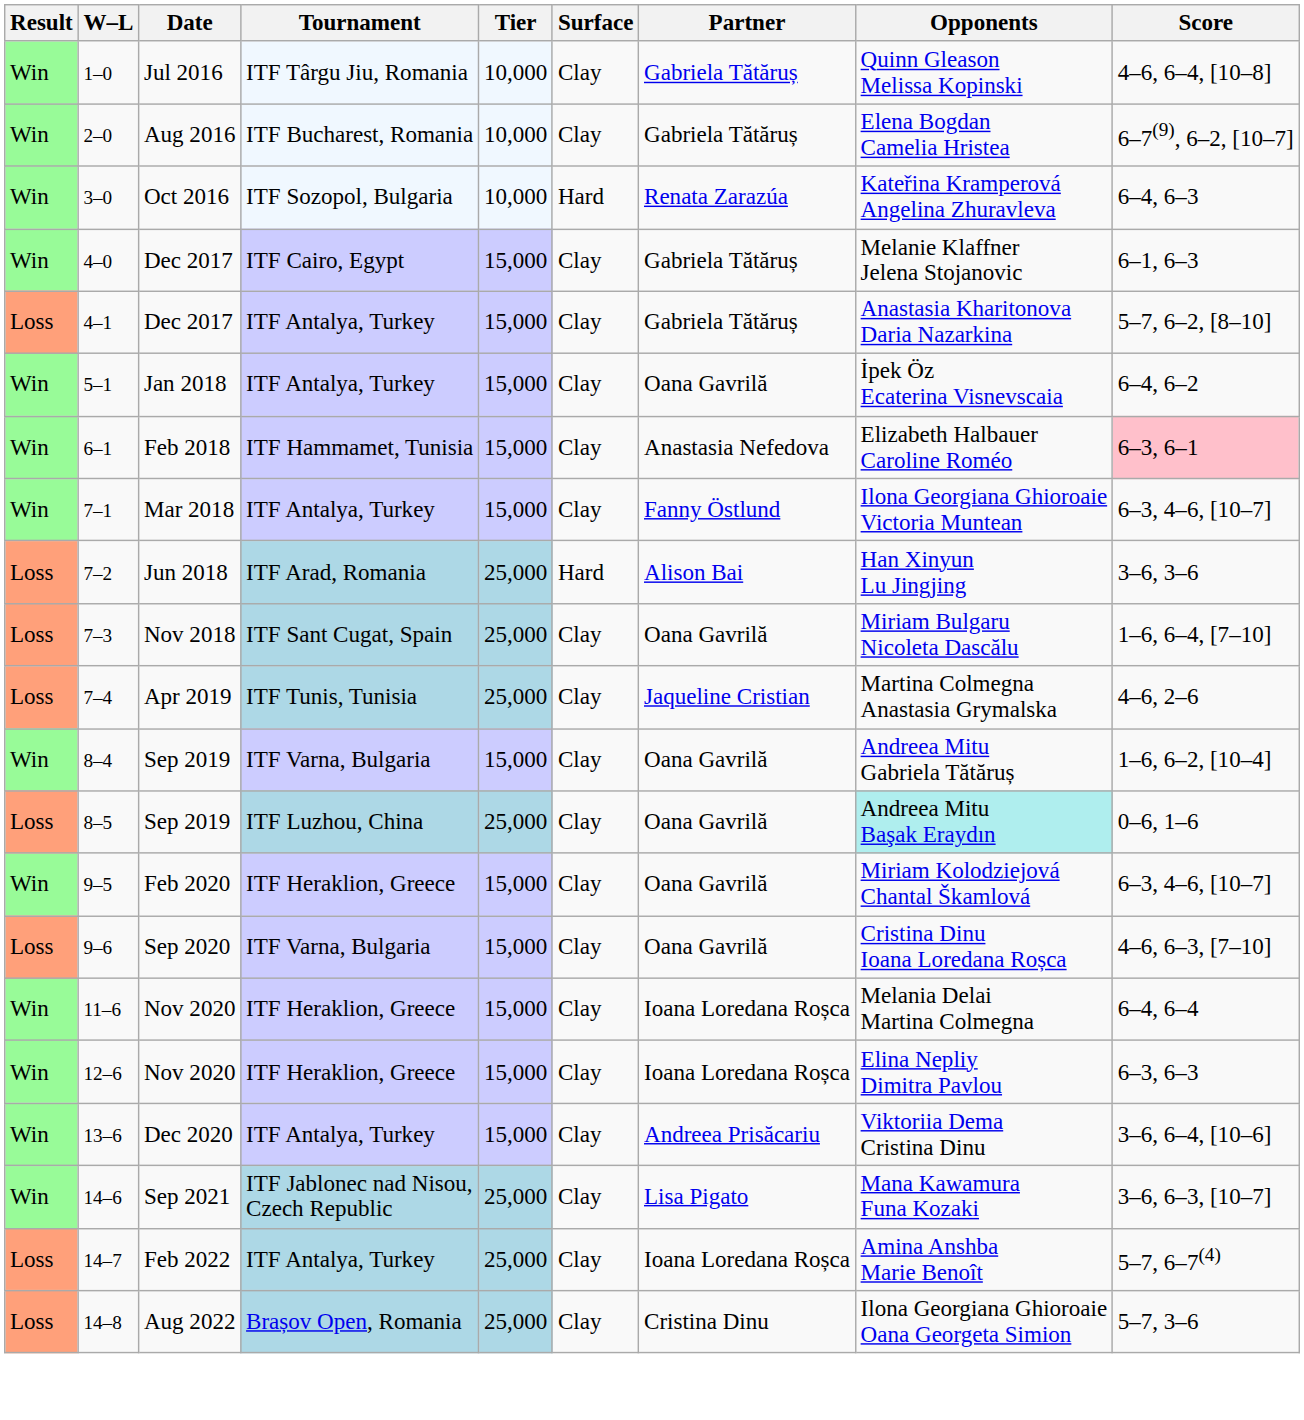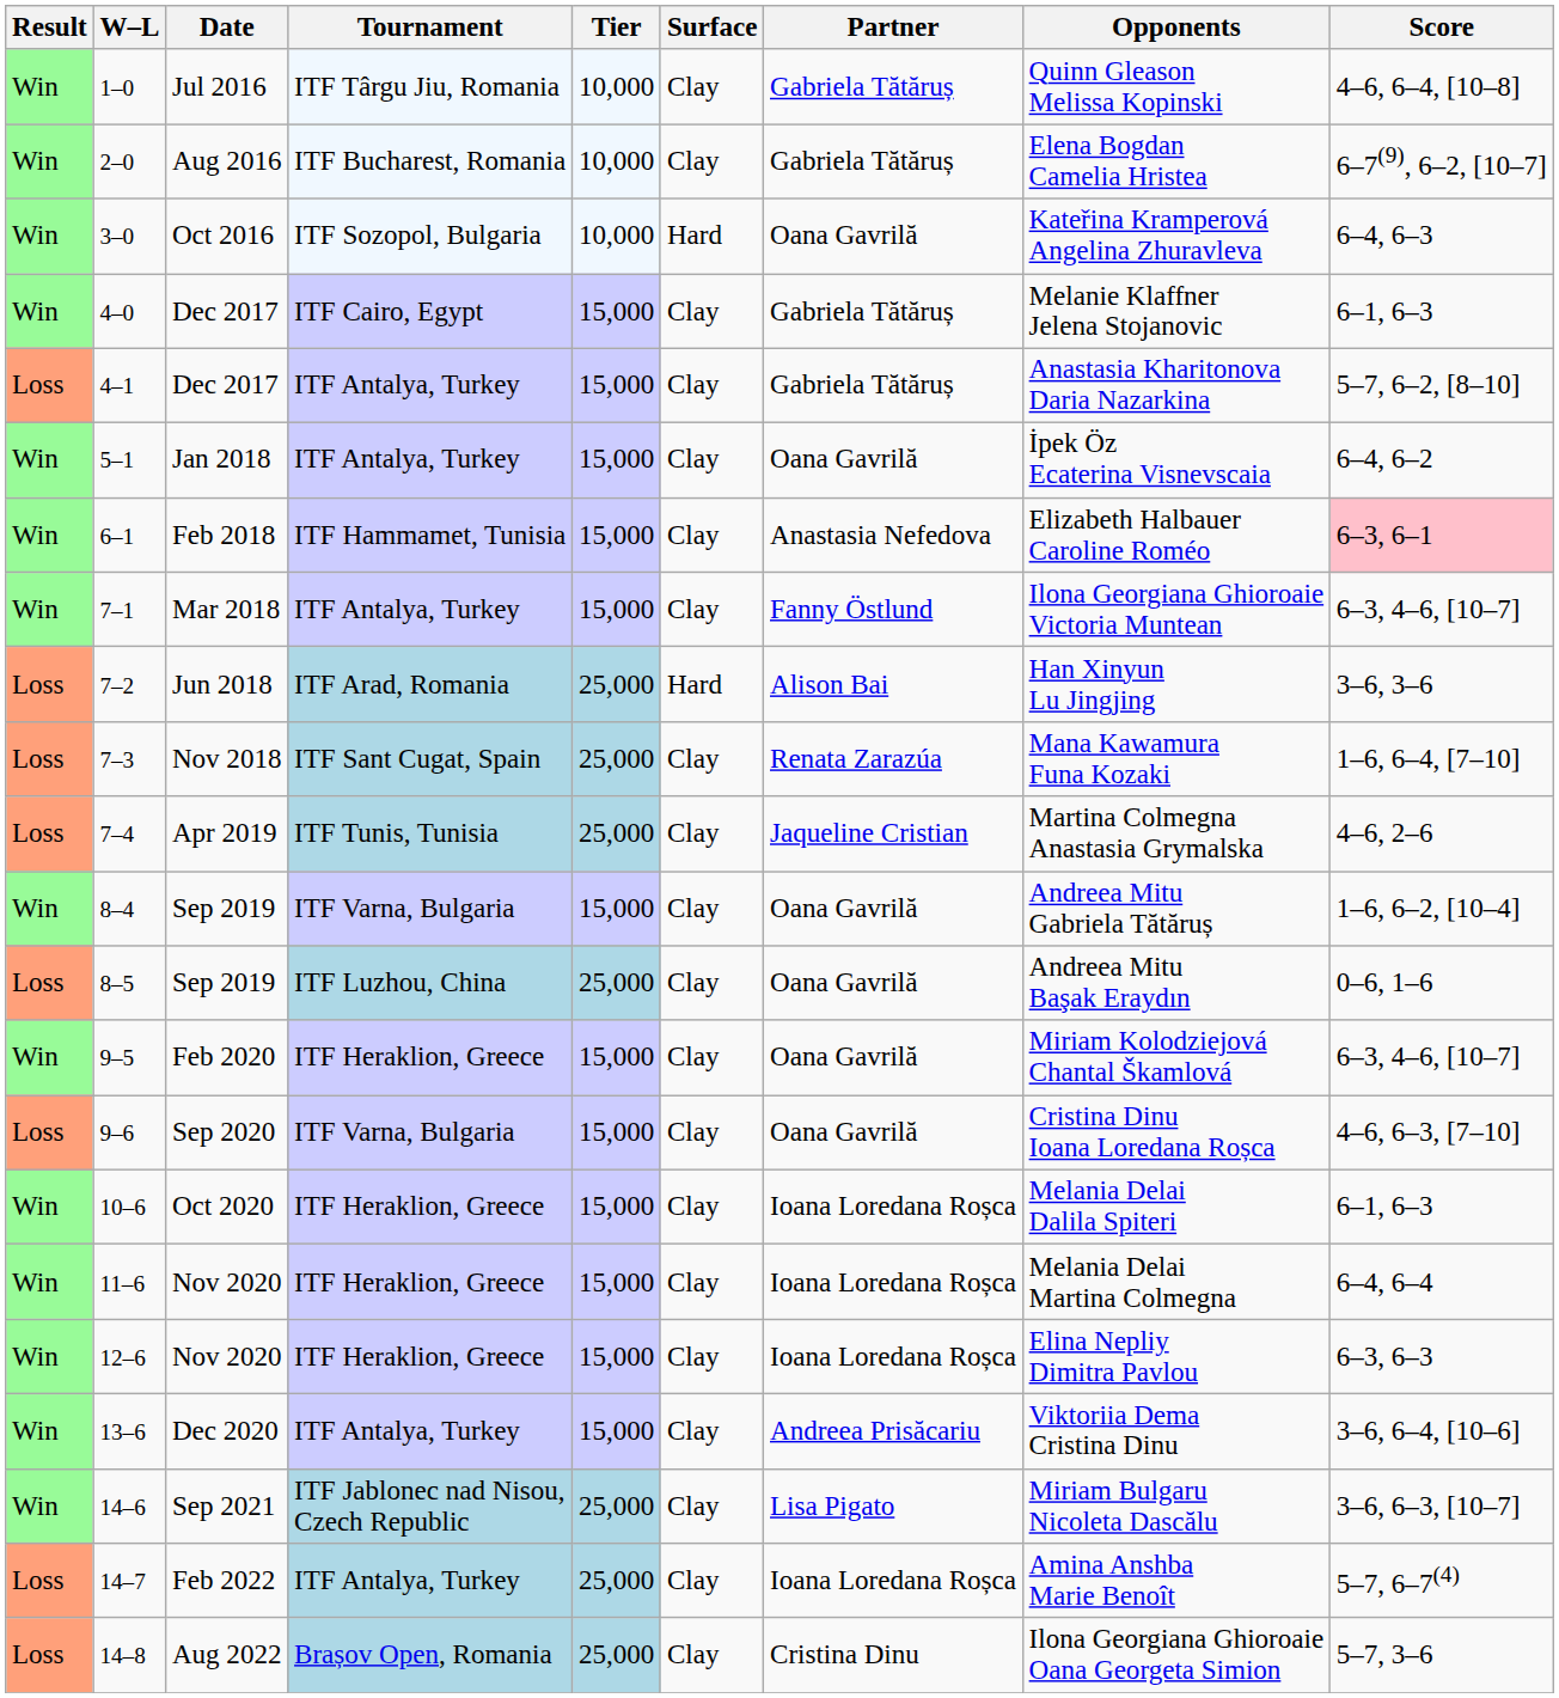 <table class="sortable wikitable">
 <tr>
 <th>Result</th>
 <th class="unsortable">W–L</th>
 <th>Date</th>
 <th>Tournament</th>
 <th>Tier</th>
 <th>Surface</th>
 <th>Partner</th>
 <th>Opponents</th>
 <th class="unsortable">Score</th>
 </tr>
 <tr>
 <td bgcolor="98FB98">Win</td>
 <td><small>1–0</small></td>
 <td>Jul 2016</td>
 <td style="background:#f0f8ff;">ITF Târgu Jiu, Romania</td>
 <td style="background:#f0f8ff;">10,000</td>
 <td>Clay</td>
 <td> <a href='#'>Gabriela Tătăruș</a></td>
 <td> <a href='#'>Quinn Gleason</a> <br>  <a href='#'>Melissa Kopinski</a></td>
 <td>4–6, 6–4, [10–8]</td>
 </tr>
 <tr>
 <td bgcolor="98FB98">Win</td>
 <td><small>2–0</small></td>
 <td>Aug 2016</td>
 <td style="background:#f0f8ff;">ITF Bucharest, Romania</td>
 <td style="background:#f0f8ff;">10,000</td>
 <td>Clay</td>
 <td> Gabriela Tătăruș</td>
 <td> <a href='#'>Elena Bogdan</a> <br>  <a href='#'>Camelia Hristea</a></td>
 <td>6–7<sup>(9)</sup>, 6–2, [10–7]</td>
 </tr>
 <tr>
 <td bgcolor="98FB98">Win</td>
 <td><small>3–0</small></td>
 <td>Oct 2016</td>
 <td style="background:#f0f8ff;">ITF Sozopol, Bulgaria</td>
 <td style="background:#f0f8ff;">10,000</td>
 <td>Hard</td>
-<td> <a href='#'>Renata Zarazúa</a></td>
+<td> Oana Gavrilă</td>
 <td> <a href='#'>Kateřina Kramperová</a> <br>  <a href='#'>Angelina Zhuravleva</a></td>
 <td>6–4, 6–3</td>
 </tr>
 <tr>
 <td bgcolor="98FB98">Win</td>
 <td><small>4–0</small></td>
 <td>Dec 2017</td>
 <td style="background:#ccccff;">ITF Cairo, Egypt</td>
 <td style="background:#ccccff;">15,000</td>
 <td>Clay</td>
 <td> Gabriela Tătăruș</td>
 <td> Melanie Klaffner <br>  Jelena Stojanovic</td>
 <td>6–1, 6–3</td>
 </tr>
 <tr>
 <td style="background:#ffa07a;">Loss</td>
 <td><small>4–1</small></td>
 <td>Dec 2017</td>
 <td style="background:#ccccff;">ITF Antalya, Turkey</td>
 <td style="background:#ccccff;">15,000</td>
 <td>Clay</td>
 <td> Gabriela Tătăruș</td>
 <td> <a href='#'>Anastasia Kharitonova</a> <br>  <a href='#'>Daria Nazarkina</a></td>
 <td>5–7, 6–2, [8–10]</td>
 </tr>
 <tr>
 <td bgcolor="98FB98">Win</td>
 <td><small>5–1</small></td>
 <td>Jan 2018</td>
 <td style="background:#ccccff;">ITF Antalya, Turkey</td>
 <td style="background:#ccccff;">15,000</td>
 <td>Clay</td>
 <td> Oana Gavrilă</td>
 <td> İpek Öz <br>  <a href='#'>Ecaterina Visnevscaia</a></td>
 <td>6–4, 6–2</td>
 </tr>
 <tr>
 <td bgcolor="98FB98">Win</td>
 <td><small>6–1</small></td>
 <td>Feb 2018</td>
 <td style="background:#ccccff;">ITF Hammamet, Tunisia</td>
 <td style="background:#ccccff;">15,000</td>
 <td>Clay</td>
 <td> Anastasia Nefedova</td>
 <td> Elizabeth Halbauer <br>  <a href='#'>Caroline Roméo</a></td>
 <td style="background: pink;">6–3, 6–1</td>
 </tr>
 <tr>
 <td bgcolor="98FB98">Win</td>
 <td><small>7–1</small></td>
 <td>Mar 2018</td>
 <td style="background:#ccccff;">ITF Antalya, Turkey</td>
 <td style="background:#ccccff;">15,000</td>
 <td>Clay</td>
 <td> <a href='#'>Fanny Östlund</a></td>
 <td> <a href='#'>Ilona Georgiana Ghioroaie</a> <br>  <a href='#'>Victoria Muntean</a></td>
 <td>6–3, 4–6, [10–7]</td>
 </tr>
 <tr>
 <td bgcolor="FFA07A">Loss</td>
 <td><small>7–2</small></td>
 <td>Jun 2018</td>
 <td style="background:lightblue;">ITF Arad, Romania</td>
 <td style="background:lightblue;">25,000</td>
 <td>Hard</td>
 <td> <a href='#'>Alison Bai</a></td>
 <td> <a href='#'>Han Xinyun</a> <br>  <a href='#'>Lu Jingjing</a></td>
 <td>3–6, 3–6</td>
 </tr>
 <tr>
 <td style="background:#ffa07a;">Loss</td>
 <td><small>7–3</small></td>
 <td>Nov 2018</td>
 <td style="background:lightblue;">ITF Sant Cugat, Spain</td>
 <td style="background:lightblue;">25,000</td>
 <td>Clay</td>
-<td> Oana Gavrilă</td>
-<td> <a href='#'>Miriam Bulgaru</a> <br>  <a href='#'>Nicoleta Dascălu</a></td>
+<td> <a href='#'>Renata Zarazúa</a></td>
+<td> <a href='#'>Mana Kawamura</a> <br>  <a href='#'>Funa Kozaki</a></td>
 <td>1–6, 6–4, [7–10]</td>
 </tr>
 <tr>
 <td style="background:#ffa07a;">Loss</td>
 <td><small>7–4</small></td>
 <td>Apr 2019</td>
 <td style="background:lightblue;">ITF Tunis, Tunisia</td>
 <td style="background:lightblue;">25,000</td>
 <td>Clay</td>
 <td> <a href='#'>Jaqueline Cristian</a></td>
 <td> Martina Colmegna <br>  Anastasia Grymalska</td>
 <td>4–6, 2–6</td>
 </tr>
 <tr>
 <td bgcolor="98FB98">Win</td>
 <td><small>8–4</small></td>
 <td>Sep 2019</td>
 <td style="background:#ccccff;">ITF Varna, Bulgaria</td>
 <td style="background:#ccccff;">15,000</td>
 <td>Clay</td>
 <td> Oana Gavrilă</td>
 <td> <a href='#'>Andreea Mitu</a> <br>  Gabriela Tătăruș</td>
 <td>1–6, 6–2, [10–4]</td>
 </tr>
 <tr>
 <td style="background:#ffa07a;">Loss</td>
 <td><small>8–5</small></td>
 <td>Sep 2019</td>
 <td style="background:lightblue;">ITF Luzhou, China</td>
 <td style="background:lightblue;">25,000</td>
 <td>Clay</td>
 <td> Oana Gavrilă</td>
-<td style="background: paleturquoise;"> Andreea Mitu <br>  <a href='#'>Başak Eraydın</a></td>
+<td> Andreea Mitu <br>  <a href='#'>Başak Eraydın</a></td>
 <td>0–6, 1–6</td>
 </tr>
 <tr>
 <td bgcolor="98FB98">Win</td>
 <td><small>9–5</small></td>
 <td>Feb 2020</td>
 <td style="background:#ccccff;">ITF Heraklion, Greece</td>
 <td style="background:#ccccff;">15,000</td>
 <td>Clay</td>
 <td> Oana Gavrilă</td>
 <td> <a href='#'>Miriam Kolodziejová</a> <br>  <a href='#'>Chantal Škamlová</a></td>
 <td>6–3, 4–6, [10–7]</td>
 </tr>
 <tr>
 <td style="background:#ffa07a;">Loss</td>
 <td><small>9–6</small></td>
 <td>Sep 2020</td>
 <td style="background:#ccccff;">ITF Varna, Bulgaria</td>
 <td style="background:#ccccff;">15,000</td>
 <td>Clay</td>
 <td> Oana Gavrilă</td>
 <td> <a href='#'>Cristina Dinu</a> <br>  <a href='#'>Ioana Loredana Roșca</a></td>
 <td>4–6, 6–3, [7–10]</td>
+</tr>
+<tr>
+<td bgcolor="98FB98">Win</td>
+<td><small>10–6</small></td>
+<td>Oct 2020</td>
+<td style="background:#ccccff;">ITF Heraklion, Greece</td>
+<td style="background:#ccccff;">15,000</td>
+<td>Clay</td>
+<td> Ioana Loredana Roșca</td>
+<td> <a href='#'>Melania Delai</a> <br>  <a href='#'>Dalila Spiteri</a></td>
+<td>6–1, 6–3</td>
 </tr>
 <tr>
 <td bgcolor="98FB98">Win</td>
 <td><small>11–6</small></td>
 <td>Nov 2020</td>
 <td style="background:#ccccff;">ITF Heraklion, Greece</td>
 <td style="background:#ccccff;">15,000</td>
 <td>Clay</td>
 <td> Ioana Loredana Roșca</td>
 <td> Melania Delai <br>  Martina Colmegna</td>
 <td>6–4, 6–4</td>
 </tr>
 <tr>
 <td bgcolor="98FB98">Win</td>
 <td><small>12–6</small></td>
 <td>Nov 2020</td>
 <td style="background:#ccccff;">ITF Heraklion, Greece</td>
 <td style="background:#ccccff;">15,000</td>
 <td>Clay</td>
 <td> Ioana Loredana Roșca</td>
 <td> <a href='#'>Elina Nepliy</a> <br>  <a href='#'>Dimitra Pavlou</a></td>
 <td>6–3, 6–3</td>
 </tr>
 <tr>
 <td bgcolor="98FB98">Win</td>
 <td><small>13–6</small></td>
 <td>Dec 2020</td>
 <td style="background:#ccccff;">ITF Antalya, Turkey</td>
 <td style="background:#ccccff;">15,000</td>
 <td>Clay</td>
 <td> <a href='#'>Andreea Prisăcariu</a></td>
 <td> <a href='#'>Viktoriia Dema</a> <br>  Cristina Dinu</td>
 <td>3–6, 6–4, [10–6]</td>
 </tr>
 <tr>
 <td bgcolor="98FB98">Win</td>
 <td><small>14–6</small></td>
 <td>Sep 2021</td>
 <td bgcolor=lightblue>ITF Jablonec nad Nisou, <br> Czech Republic</td>
 <td bgcolor=lightblue>25,000</td>
 <td>Clay</td>
 <td> <a href='#'>Lisa Pigato</a></td>
-<td> <a href='#'>Mana Kawamura</a> <br>  <a href='#'>Funa Kozaki</a></td>
+<td> <a href='#'>Miriam Bulgaru</a> <br>  <a href='#'>Nicoleta Dascălu</a></td>
 <td>3–6, 6–3, [10–7]</td>
 </tr>
 <tr>
 <td bgcolor=ffa07a>Loss</td>
 <td><small>14–7</small></td>
 <td>Feb 2022</td>
 <td bgcolor=lightblue>ITF Antalya, Turkey</td>
 <td bgcolor=lightblue>25,000</td>
 <td>Clay</td>
 <td> Ioana Loredana Roșca</td>
 <td> <a href='#'>Amina Anshba</a> <br>  <a href='#'>Marie Benoît</a></td>
 <td>5–7, 6–7<sup>(4)</sup></td>
 </tr>
 <tr>
 <td bgcolor=ffa07a>Loss</td>
 <td><small>14–8</small></td>
 <td>Aug 2022</td>
 <td style="background:lightblue;"><a href='#'>Brașov Open</a>, Romania</td>
 <td style="background:lightblue;">25,000</td>
 <td>Clay</td>
 <td> Cristina Dinu</td>
 <td> Ilona Georgiana Ghioroaie <br>  <a href='#'>Oana Georgeta Simion</a></td>
 <td>5–7, 3–6</td>
 </tr>
 </table>
